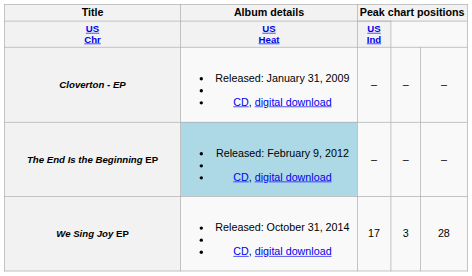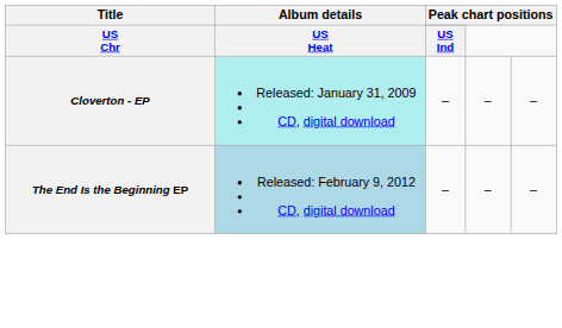 <table class="wikitable plainrowheaders" style="text-align:center;">
 <tr>
 <th scope="col" rowspan="2" style="width:16em;">Title</th>
 <th scope="col" rowspan="2" style="width:16em;">Album details</th>
 <th scope="col" colspan="3">Peak chart positions</th>
 </tr>
 <tr>
 </tr>
 <tr>
 <th style="width:3em; font-size:90%"><a href='#'>US<br>Chr</a></th>
 <th style="width:3em; font-size:90%"><a href='#'>US<br>Heat</a></th>
 <th style="width:3em; font-size:90%"><a href='#'>US<br>Ind</a></th>
 </tr>
 <tr>
 <th style="width:3em; font-size:90%"><em>Cloverton - EP</em></th>
-<td><br><ul><li>Released: January 31, 2009</li><li></li><li><a href='#'>CD</a>, <a href='#'>digital download</a></li></ul></td>
+<td style="background: paleturquoise;"><br><ul><li>Released: January 31, 2009</li><li></li><li><a href='#'>CD</a>, <a href='#'>digital download</a></li></ul></td>
 <td>–</td>
 <td>–</td>
 <td>–</td>
 </tr>
 <tr>
 <th style="width:3em; font-size:90%"><em>The End Is the Beginning</em> EP</th>
 <td style="background: lightblue;"><br><ul><li>Released: February 9, 2012</li><li></li><li><a href='#'>CD</a>, <a href='#'>digital download</a></li></ul></td>
 <td>–</td>
 <td>–</td>
 <td>–</td>
 </tr>
-<tr>
-<th style="width:3em; font-size:90%"><em>We Sing Joy</em> EP</th>
-<td><br><ul><li>Released: October 31, 2014</li><li></li><li><a href='#'>CD</a>, <a href='#'>digital download</a></li></ul></td>
-<td>17</td>
-<td>3</td>
-<td>28</td>
-</tr>
 </table>
